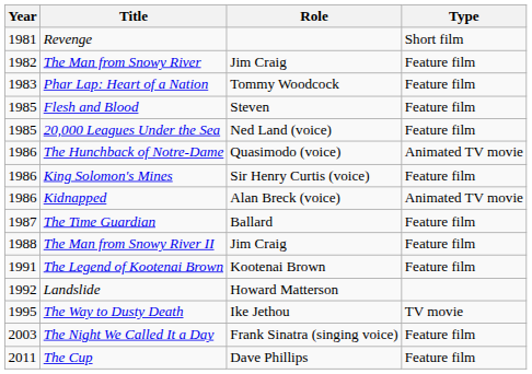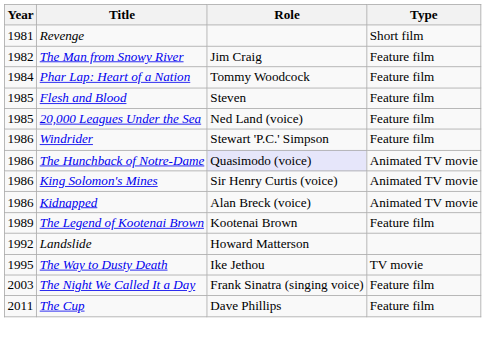 <table class="wikitable sortable">
 <tr>
 <th>Year</th>
 <th>Title</th>
 <th>Role</th>
 <th>Type</th>
 </tr>
 <tr>
 <td>1981</td>
 <td><em>Revenge</em></td>
 <td></td>
 <td>Short film</td>
 </tr>
 <tr>
 <td>1982</td>
 <td data-sort-value="Man from Snowy River, The"><em><a href='#'>The Man from Snowy River</a></em></td>
 <td>Jim Craig</td>
 <td>Feature film</td>
 </tr>
 <tr>
-<td>1983</td>
+<td>1984</td>
 <td><em><a href='#'>Phar Lap: Heart of a Nation</a></em></td>
 <td>Tommy Woodcock</td>
 <td>Feature film</td>
 </tr>
 <tr>
 <td>1985</td>
 <td><em><a href='#'>Flesh and Blood</a></em></td>
 <td>Steven</td>
 <td>Feature film</td>
 </tr>
 <tr>
 <td>1985</td>
 <td><em><a href='#'>20,000 Leagues Under the Sea</a></em></td>
 <td>Ned Land (voice)</td>
 <td>Feature film</td>
 </tr>
 <tr>
 <td>1986</td>
+<td><em><a href='#'>Windrider</a></em></td>
+<td>Stewart 'P.C.' Simpson</td>
+<td>Feature film</td>
+</tr>
+<tr>
+<td>1986</td>
 <td data-sort-value="Hunchback of Notre-Dame, The"><em><a href='#'>The Hunchback of Notre-Dame</a></em></td>
-<td>Quasimodo (voice)</td>
+<td style="background: lavender;">Quasimodo (voice)</td>
 <td>Animated TV movie</td>
 </tr>
 <tr>
 <td>1986</td>
 <td><em><a href='#'>King Solomon's Mines</a></em></td>
 <td>Sir Henry Curtis (voice)</td>
-<td>Feature film</td>
+<td>Animated TV movie</td>
 </tr>
 <tr>
 <td>1986</td>
 <td><em><a href='#'>Kidnapped</a></em></td>
 <td>Alan Breck (voice)</td>
 <td>Animated TV movie</td>
 </tr>
 <tr>
-<td>1987</td>
-<td data-sort-value="Time Guardian, The"><em><a href='#'>The Time Guardian</a></em></td>
-<td>Ballard</td>
-<td>Feature film</td>
-</tr>
-<tr>
-<td>1988</td>
-<td data-sort-value="Man from Snowy River II, The"><em><a href='#'>The Man from Snowy River II</a></em></td>
-<td>Jim Craig</td>
-<td>Feature film</td>
-</tr>
-<tr>
-<td>1991</td>
+<td>1989</td>
 <td data-sort-value="Legend of Kootenai Brown, The"><em><a href='#'>The Legend of Kootenai Brown</a></em></td>
 <td>Kootenai Brown</td>
 <td>Feature film</td>
 </tr>
 <tr>
 <td>1992</td>
 <td><em>Landslide</em></td>
 <td>Howard Matterson</td>
 <td></td>
 </tr>
 <tr>
 <td>1995</td>
 <td data-sort-value="Way to Dusty Death, The"><em><a href='#'>The Way to Dusty Death</a></em></td>
 <td>Ike Jethou</td>
 <td>TV movie</td>
 </tr>
 <tr>
 <td>2003</td>
 <td data-sort-value="Night We Called It a Day, The"><em><a href='#'>The Night We Called It a Day</a></em></td>
 <td>Frank Sinatra (singing voice)</td>
 <td>Feature film</td>
 </tr>
 <tr>
 <td>2011</td>
 <td data-sort-value="Cup, The"><em><a href='#'>The Cup</a></em></td>
 <td>Dave Phillips</td>
 <td>Feature film</td>
 </tr>
 </table>
